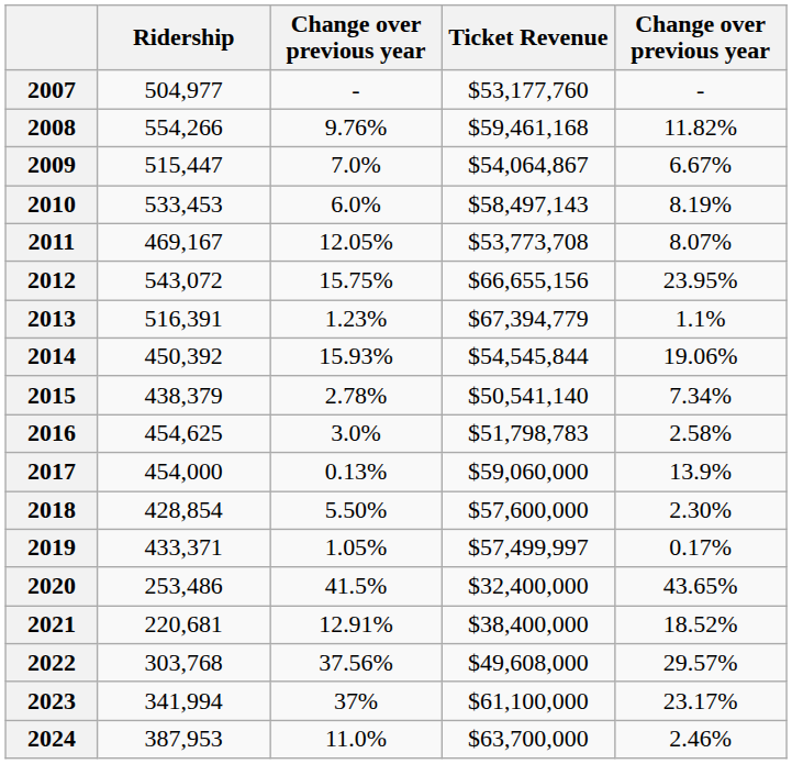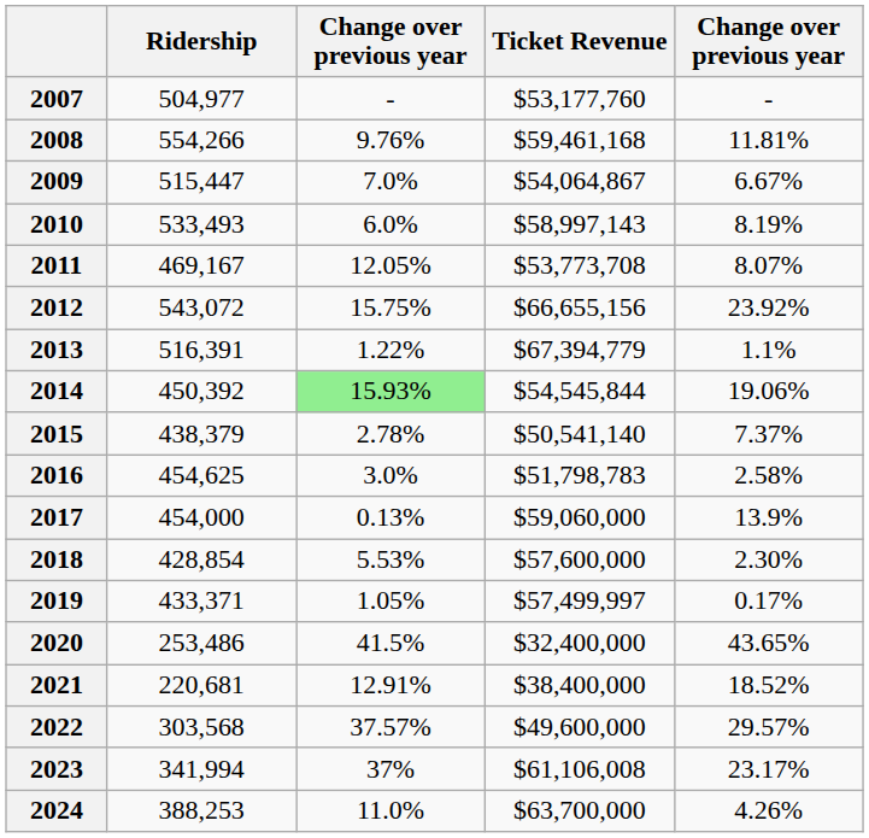 <table class="wikitable"  style="text-align:center; width:520px; margin:auto;">
 <tr>
 <th style="width:50px"></th>
 <th style="width:100px">Ridership</th>
 <th style="width:100px">Change over previous year</th>
 <th style="width:100px">Ticket Revenue</th>
 <th style="width:100px">Change over previous year</th>
 </tr>
 <tr>
 <th>2007</th>
 <td>504,977</td>
 <td>-</td>
 <td>$53,177,760</td>
 <td>-</td>
 </tr>
 <tr>
 <th>2008</th>
 <td>554,266</td>
 <td>9.76%</td>
 <td>$59,461,168</td>
-<td>11.82%</td>
+<td>11.81%</td>
 </tr>
 <tr>
 <th>2009</th>
 <td>515,447</td>
 <td>7.0%</td>
 <td>$54,064,867</td>
 <td>6.67%</td>
 </tr>
 <tr>
 <th>2010</th>
-<td>533,453</td>
+<td>533,493</td>
 <td>6.0%</td>
-<td>$58,497,143</td>
+<td>$58,997,143</td>
 <td>8.19%</td>
 </tr>
 <tr>
 <th>2011</th>
 <td>469,167</td>
 <td>12.05%</td>
 <td>$53,773,708</td>
 <td>8.07%</td>
 </tr>
 <tr>
 <th>2012</th>
 <td>543,072</td>
 <td>15.75%</td>
 <td>$66,655,156</td>
-<td>23.95%</td>
+<td>23.92%</td>
 </tr>
 <tr>
 <th>2013</th>
 <td>516,391</td>
-<td>1.23%</td>
+<td>1.22%</td>
 <td>$67,394,779</td>
 <td>1.1%</td>
 </tr>
 <tr>
 <th>2014</th>
 <td>450,392</td>
-<td>15.93%</td>
+<td style="background: lightgreen;">15.93%</td>
 <td>$54,545,844</td>
 <td>19.06%</td>
 </tr>
 <tr>
 <th>2015</th>
 <td>438,379</td>
 <td>2.78%</td>
 <td>$50,541,140</td>
-<td>7.34%</td>
+<td>7.37%</td>
 </tr>
 <tr>
 <th>2016</th>
 <td>454,625</td>
 <td>3.0%</td>
 <td>$51,798,783</td>
 <td>2.58%</td>
 </tr>
 <tr>
 <th>2017</th>
 <td>454,000</td>
 <td>0.13%</td>
 <td>$59,060,000</td>
 <td>13.9%</td>
 </tr>
 <tr>
 <th>2018</th>
 <td>428,854</td>
-<td>5.50%</td>
+<td>5.53%</td>
 <td>$57,600,000</td>
 <td>2.30%</td>
 </tr>
 <tr>
 <th>2019</th>
 <td>433,371</td>
 <td>1.05%</td>
 <td>$57,499,997</td>
 <td>0.17%</td>
 </tr>
 <tr>
 <th>2020</th>
 <td>253,486</td>
 <td>41.5%</td>
 <td>$32,400,000</td>
 <td>43.65%</td>
 </tr>
 <tr>
 <th>2021</th>
 <td>220,681</td>
 <td>12.91%</td>
 <td>$38,400,000</td>
 <td>18.52%</td>
 </tr>
 <tr>
 <th>2022</th>
-<td>303,768</td>
-<td>37.56%</td>
-<td>$49,608,000</td>
+<td>303,568</td>
+<td>37.57%</td>
+<td>$49,600,000</td>
 <td>29.57%</td>
 </tr>
 <tr>
 <th>2023</th>
 <td>341,994</td>
 <td>37%</td>
-<td>$61,100,000</td>
+<td>$61,106,008</td>
 <td>23.17%</td>
 </tr>
 <tr>
 <th>2024</th>
-<td>387,953</td>
+<td>388,253</td>
 <td>11.0%</td>
 <td>$63,700,000</td>
-<td>2.46%</td>
+<td>4.26%</td>
 </tr>
 </table>
